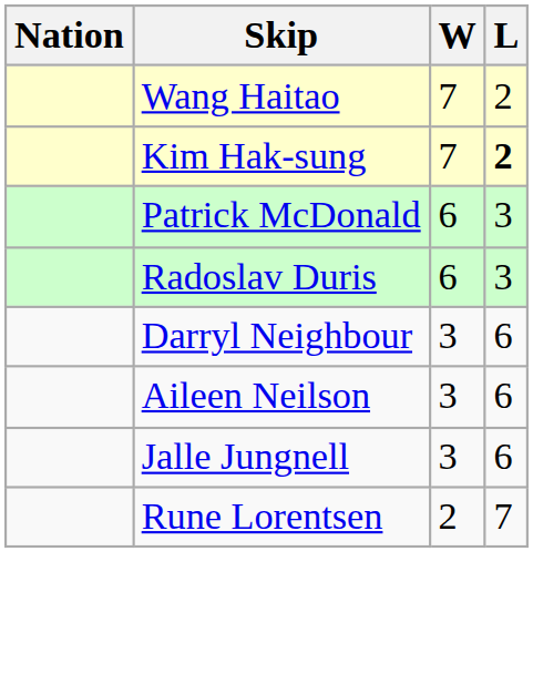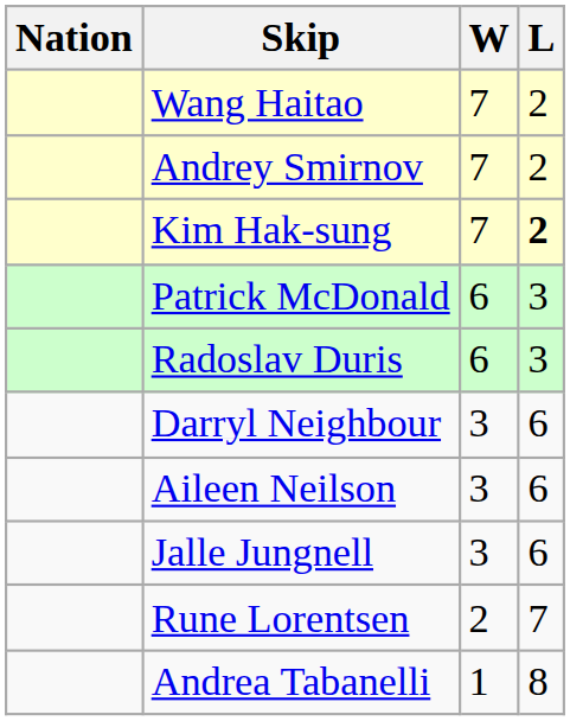 <table class="wikitable">
 <tr>
 <th>Nation</th>
 <th>Skip</th>
 <th>W</th>
 <th>L</th>
 </tr>
 <tr bgcolor=#ffffcc>
 <td></td>
 <td><a href='#'>Wang Haitao</a></td>
+<td>7</td>
+<td>2</td>
+</tr>
+<tr bgcolor=#ffffcc>
+<td></td>
+<td><a href='#'>Andrey Smirnov</a></td>
 <td>7</td>
 <td>2</td>
 </tr>
 <tr bgcolor=#ffffcc>
 <td></td>
 <td><a href='#'>Kim Hak-sung</a></td>
 <td>7</td>
 <td><strong>2</strong></td>
 </tr>
 <tr bgcolor=#ccffcc>
 <td></td>
 <td><a href='#'>Patrick McDonald</a></td>
 <td>6</td>
 <td>3</td>
 </tr>
 <tr bgcolor=#ccffcc>
 <td></td>
 <td><a href='#'>Radoslav Duris</a></td>
 <td>6</td>
 <td>3</td>
 </tr>
 <tr>
 <td></td>
 <td><a href='#'>Darryl Neighbour</a></td>
 <td>3</td>
 <td>6</td>
 </tr>
 <tr>
 <td></td>
 <td><a href='#'>Aileen Neilson</a></td>
 <td>3</td>
 <td>6</td>
 </tr>
 <tr>
 <td></td>
 <td><a href='#'>Jalle Jungnell</a></td>
 <td>3</td>
 <td>6</td>
 </tr>
 <tr>
 <td></td>
 <td><a href='#'>Rune Lorentsen</a></td>
 <td>2</td>
 <td>7</td>
 </tr>
+<tr>
+<td></td>
+<td><a href='#'>Andrea Tabanelli</a></td>
+<td>1</td>
+<td>8</td>
+</tr>
 </table>
